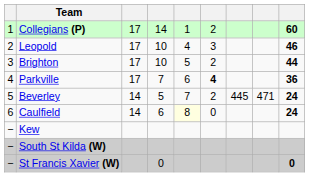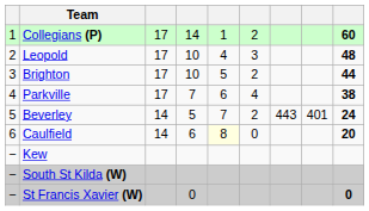 <table class="wikitable" style="text-align:center; margin-bottom:0">
 <tr>
 <th style="width:10px"></th>
 <th style="width:35%;">Team</th>
 <th style="width:30px;"></th>
 <th style="width:30px;"></th>
 <th style="width:30px;"></th>
 <th style="width:30px;"></th>
 <th style="width:30px;"></th>
 <th style="width:30px;"></th>
 <th style="width:30px;"></th>
 </tr>
 <tr style="background:#ccffcc;">
 <td>1</td>
 <td style="text-align:left;"><a href='#'>Collegians</a> <strong>(P)</strong></td>
 <td>17</td>
 <td>14</td>
 <td>1</td>
 <td>2</td>
 <td></td>
 <td></td>
 <td><strong>60</strong></td>
 </tr>
 <tr>
 <td>2</td>
 <td style="text-align:left;"><a href='#'>Leopold</a></td>
 <td>17</td>
 <td>10</td>
 <td>4</td>
 <td>3</td>
 <td></td>
 <td></td>
-<td><strong>46</strong></td>
+<td><strong>48</strong></td>
 </tr>
 <tr>
 <td>3</td>
 <td style="text-align:left;"><a href='#'>Brighton</a></td>
 <td>17</td>
 <td>10</td>
 <td>5</td>
 <td>2</td>
 <td></td>
 <td></td>
 <td><strong>44</strong></td>
 </tr>
 <tr>
 <td>4</td>
 <td style="text-align:left;"><a href='#'>Parkville</a></td>
 <td>17</td>
 <td>7</td>
 <td>6</td>
-<td><strong>4</strong></td>
+<td>4</td>
 <td></td>
 <td></td>
-<td><strong>36</strong></td>
+<td><strong>38</strong></td>
 </tr>
 <tr>
 <td>5</td>
 <td style="text-align:left;"><a href='#'>Beverley</a></td>
 <td>14</td>
 <td>5</td>
 <td>7</td>
 <td>2</td>
-<td>445</td>
-<td>471</td>
+<td>443</td>
+<td>401</td>
 <td><strong>24</strong></td>
 </tr>
 <tr>
 <td>6</td>
 <td style="text-align:left;"><a href='#'>Caulfield</a></td>
 <td>14</td>
 <td>6</td>
 <td style="background: lightyellow;">8</td>
 <td>0</td>
 <td></td>
 <td></td>
-<td><strong>24</strong></td>
+<td><strong>20</strong></td>
 </tr>
 <tr>
 <td>−</td>
 <td style="text-align:left;"><a href='#'>Kew</a></td>
 <td></td>
 <td></td>
 <td></td>
 <td></td>
 <td></td>
 <td></td>
 <td></td>
 </tr>
 <tr style="background:#CCCCCC;">
 <td>−</td>
 <td style="text-align:left;"><a href='#'>South St Kilda</a> <strong>(W)</strong></td>
 <td></td>
 <td></td>
 <td></td>
 <td></td>
 <td></td>
 <td></td>
 <td></td>
 </tr>
 <tr style="background:#CCCCCC;">
 <td>−</td>
 <td style="text-align:left;"><a href='#'>St Francis Xavier</a> <strong>(W)</strong></td>
 <td></td>
 <td>0</td>
 <td></td>
 <td></td>
 <td></td>
 <td></td>
 <td><strong>0</strong></td>
 </tr>
 </table>
